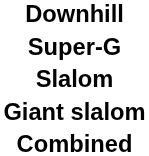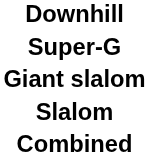 <table>
 <tr>
 <th scope="row">Downhill<br></th>
 <td></td>
 <td></td>
 <td></td>
 </tr>
 <tr valign="top">
 <th scope="row" rowspan=2>Super-G<br></th>
 <td rowspan=2></td>
 <td rowspan=2></td>
 <td></td>
 </tr>
 <tr>
 <td></td>
 </tr>
 <tr>
-<th scope="row">Slalom<br></th>
+<th scope="row">Giant slalom<br></th>
 <td></td>
 <td></td>
 <td></td>
 </tr>
 <tr>
-<th scope="row">Giant slalom<br></th>
+<th scope="row">Slalom<br></th>
 <td></td>
 <td></td>
 <td></td>
 </tr>
 <tr>
 <th scope="row">Combined<br></th>
 <td></td>
 <td></td>
 <td></td>
 </tr>
 </table>
